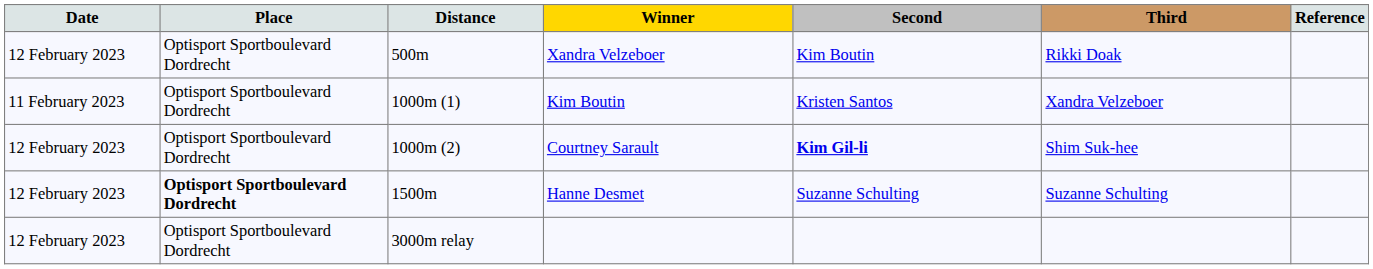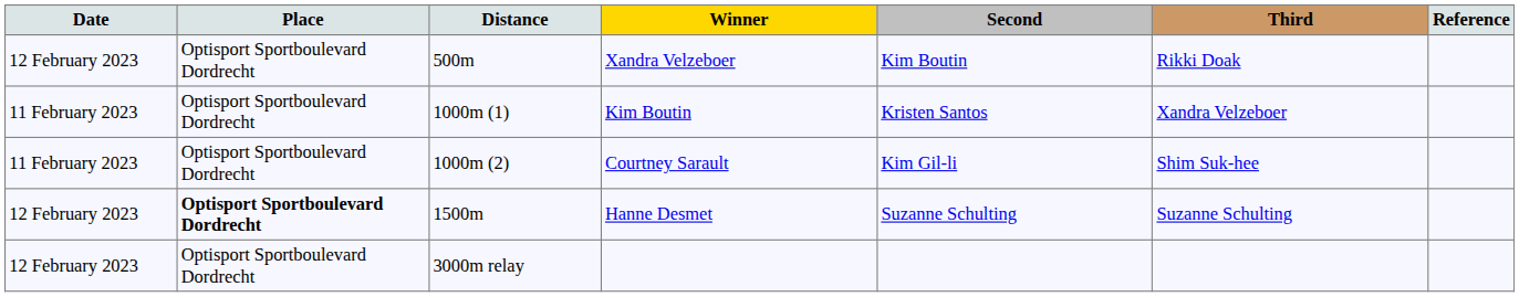 <table bgcolor="#f7f8ff" cellpadding="3" cellspacing="0" border="1" style="font-size: 95%; border: gray solid 1px; border-collapse: collapse;">
 <tr bgcolor="#cccccc" (1>
 <td width="150" align="center" bgcolor="#dce5e5"><strong>Date</strong></td>
 <td width="220" align="center" bgcolor="#dce5e5"><strong>Place</strong></td>
 <td width="150" align="center" bgcolor="#dce5e5"><strong>Distance</strong></td>
 <td align="center" bgcolor="gold" width="250"><strong>Winner</strong></td>
 <td align="center" bgcolor="silver" width="250"><strong>Second</strong></td>
 <td width="250" align="center" bgcolor="#cc9966"><strong>Third</strong></td>
 <td width="30" align="center" bgcolor="#dce5e5"><strong>Reference</strong></td>
 </tr>
 <tr align="left">
 <td>12 February 2023</td>
 <td>Optisport Sportboulevard Dordrecht</td>
 <td>500m</td>
 <td> <a href='#'>Xandra Velzeboer</a></td>
 <td> <a href='#'>Kim Boutin</a></td>
 <td> <a href='#'>Rikki Doak</a></td>
 <td> </td>
 </tr>
 <tr align="left">
 <td>11 February 2023</td>
 <td>Optisport Sportboulevard Dordrecht</td>
 <td>1000m (1)</td>
 <td> <a href='#'>Kim Boutin</a></td>
 <td> <a href='#'>Kristen Santos</a></td>
 <td> <a href='#'>Xandra Velzeboer</a></td>
 <td> </td>
 </tr>
 <tr align="left">
-<td>12 February 2023</td>
+<td>11 February 2023</td>
 <td>Optisport Sportboulevard Dordrecht</td>
 <td>1000m (2)</td>
 <td> <a href='#'>Courtney Sarault</a></td>
-<td><strong> <a href='#'>Kim Gil-li</a></strong></td>
+<td> <a href='#'>Kim Gil-li</a></td>
 <td> <a href='#'>Shim Suk-hee</a></td>
 <td> </td>
 </tr>
 <tr align="left">
 <td>12 February 2023</td>
 <td><strong>Optisport Sportboulevard Dordrecht</strong></td>
 <td>1500m</td>
 <td> <a href='#'>Hanne Desmet</a></td>
 <td> <a href='#'>Suzanne Schulting</a></td>
 <td> <a href='#'>Suzanne Schulting</a></td>
 <td> </td>
 </tr>
 <tr align="left">
 <td>12 February 2023</td>
 <td>Optisport Sportboulevard Dordrecht</td>
 <td>3000m relay</td>
 <td></td>
 <td></td>
 <td></td>
 <td> </td>
 </tr>
 </table>
